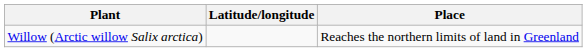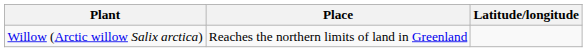 <table class="wikitable">
 <tr>
 <th>Plant</th>
+<th>Place</th>
 <th>Latitude/longitude</th>
-<th>Place</th>
 </tr>
 <tr>
 <td><a href='#'>Willow</a> (<a href='#'>Arctic willow</a> <em>Salix arctica</em>)</td>
+<td>Reaches the northern limits of land in <a href='#'>Greenland</a></td>
 <td></td>
-<td>Reaches the northern limits of land in <a href='#'>Greenland</a></td>
 </tr>
 </table>
